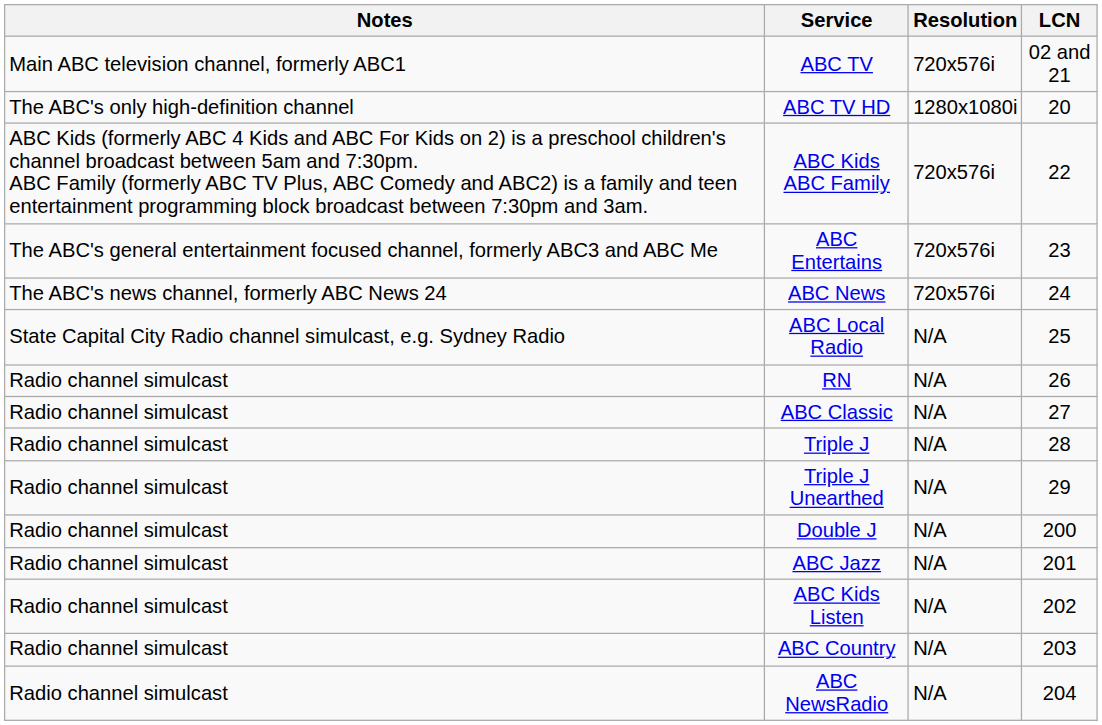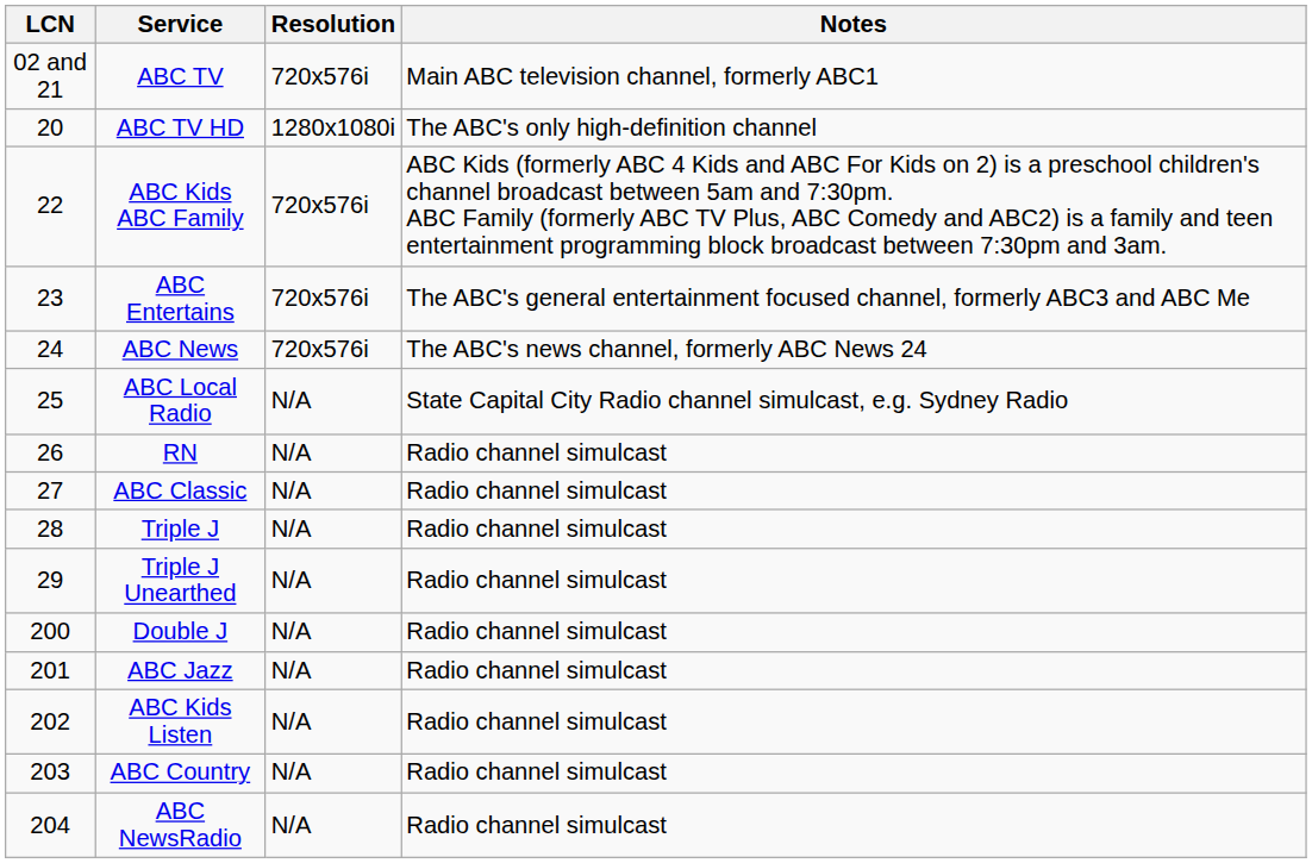 <table class="wikitable">
 <tr style="background:#efefef;">
-<th>Notes</th>
+<th>LCN</th>
 <th>Service</th>
 <th>Resolution</th>
-<th>LCN</th>
+<th>Notes</th>
 </tr>
 <tr>
-<td>Main ABC television channel, formerly ABC1</td>
+<td align=center>02 and 21</td>
 <td align=center><a href='#'>ABC TV</a></td>
 <td>720x576i</td>
-<td align=center>02 and 21</td>
+<td>Main ABC television channel, formerly ABC1</td>
 </tr>
 <tr>
-<td>The ABC's only high-definition channel</td>
+<td align=center>20</td>
 <td align=center><a href='#'>ABC TV HD</a></td>
 <td>1280x1080i</td>
-<td align=center>20</td>
+<td>The ABC's only high-definition channel</td>
 </tr>
 <tr>
-<td>ABC Kids (formerly ABC 4 Kids and ABC For Kids on 2) is a preschool children's channel broadcast between 5am and 7:30pm.<br>ABC Family (formerly ABC TV Plus, ABC Comedy and ABC2) is a family and teen entertainment programming block broadcast between 7:30pm and 3am.</td>
+<td align=center>22</td>
 <td align=center><a href='#'>ABC Kids</a><br><a href='#'>ABC Family</a></td>
 <td>720x576i</td>
-<td align=center>22</td>
+<td>ABC Kids (formerly ABC 4 Kids and ABC For Kids on 2) is a preschool children's channel broadcast between 5am and 7:30pm.<br>ABC Family (formerly ABC TV Plus, ABC Comedy and ABC2) is a family and teen entertainment programming block broadcast between 7:30pm and 3am.</td>
 </tr>
 <tr>
-<td>The ABC's general entertainment focused channel, formerly ABC3 and ABC Me</td>
+<td align=center>23</td>
 <td align=center><a href='#'>ABC Entertains</a></td>
 <td>720x576i</td>
-<td align=center>23</td>
+<td>The ABC's general entertainment focused channel, formerly ABC3 and ABC Me</td>
 </tr>
 <tr>
-<td>The ABC's news channel, formerly ABC News 24</td>
+<td align=center>24</td>
 <td align=center><a href='#'>ABC News</a></td>
 <td>720x576i</td>
-<td align=center>24</td>
+<td>The ABC's news channel, formerly ABC News 24</td>
 </tr>
 <tr>
-<td>State Capital City Radio channel simulcast, e.g. Sydney Radio</td>
+<td align=center>25</td>
 <td align=center><a href='#'>ABC Local Radio</a></td>
 <td>N/A</td>
-<td align=center>25</td>
+<td>State Capital City Radio channel simulcast, e.g. Sydney Radio</td>
 </tr>
 <tr>
-<td>Radio channel simulcast</td>
+<td align=center>26</td>
 <td align=center><a href='#'>RN</a></td>
 <td>N/A</td>
-<td align=center>26</td>
+<td>Radio channel simulcast</td>
 </tr>
 <tr>
-<td>Radio channel simulcast</td>
+<td align=center>27</td>
 <td align=center><a href='#'>ABC Classic</a></td>
 <td>N/A</td>
-<td align=center>27</td>
+<td>Radio channel simulcast</td>
 </tr>
 <tr>
-<td>Radio channel simulcast</td>
+<td align=center>28</td>
 <td align=center><a href='#'>Triple J</a></td>
 <td>N/A</td>
-<td align=center>28</td>
+<td>Radio channel simulcast</td>
 </tr>
 <tr>
-<td>Radio channel simulcast</td>
+<td align=center>29</td>
 <td align=center><a href='#'>Triple J Unearthed</a></td>
 <td>N/A</td>
-<td align=center>29</td>
+<td>Radio channel simulcast</td>
 </tr>
 <tr>
-<td>Radio channel simulcast</td>
+<td align=center>200</td>
 <td align=center><a href='#'>Double J</a></td>
 <td>N/A</td>
-<td align=center>200</td>
+<td>Radio channel simulcast</td>
 </tr>
 <tr>
-<td>Radio channel simulcast</td>
+<td align=center>201</td>
 <td align=center><a href='#'>ABC Jazz</a></td>
 <td>N/A</td>
-<td align=center>201</td>
+<td>Radio channel simulcast</td>
 </tr>
 <tr>
-<td>Radio channel simulcast</td>
+<td align=center>202</td>
 <td align=center><a href='#'>ABC Kids Listen</a></td>
 <td>N/A</td>
-<td align=center>202</td>
+<td>Radio channel simulcast</td>
 </tr>
 <tr>
-<td>Radio channel simulcast</td>
+<td align=center>203</td>
 <td align=center><a href='#'>ABC Country</a></td>
 <td>N/A</td>
-<td align=center>203</td>
+<td>Radio channel simulcast</td>
 </tr>
 <tr>
-<td>Radio channel simulcast</td>
+<td align=center>204</td>
 <td align=center><a href='#'>ABC NewsRadio</a></td>
 <td>N/A</td>
-<td align=center>204</td>
+<td>Radio channel simulcast</td>
 </tr>
 </table>
